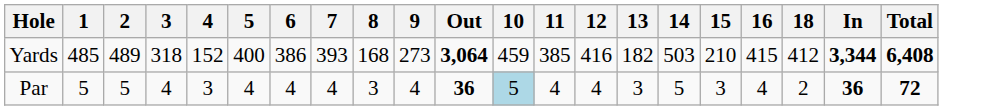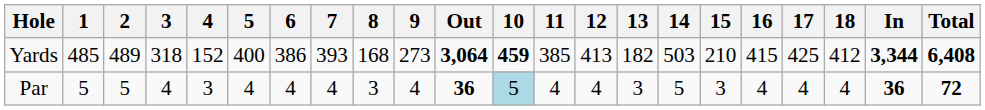 <table class="wikitable" style="text-align:center">
 <tr>
 <th align="left">Hole</th>
 <th>1</th>
 <th>2</th>
 <th>3</th>
 <th>4</th>
 <th>5</th>
 <th>6</th>
 <th>7</th>
 <th>8</th>
 <th>9</th>
 <th>Out</th>
 <th>10</th>
 <th>11</th>
 <th>12</th>
 <th>13</th>
 <th>14</th>
 <th>15</th>
 <th>16</th>
+<th>17</th>
 <th>18</th>
 <th>In</th>
 <th>Total</th>
 </tr>
 <tr>
 <td align="center">Yards</td>
 <td>485</td>
 <td>489</td>
 <td>318</td>
 <td>152</td>
 <td>400</td>
 <td>386</td>
 <td>393</td>
 <td>168</td>
 <td>273</td>
 <td><strong>3,064</strong></td>
-<td>459</td>
+<td><strong>459</strong></td>
 <td>385</td>
-<td>416</td>
+<td>413</td>
 <td>182</td>
 <td>503</td>
 <td>210</td>
 <td>415</td>
+<td>425</td>
 <td>412</td>
 <td><strong>3,344</strong></td>
 <td><strong>6,408</strong></td>
 </tr>
 <tr>
 <td align="center">Par</td>
 <td>5</td>
 <td>5</td>
 <td>4</td>
 <td>3</td>
 <td>4</td>
 <td>4</td>
 <td>4</td>
 <td>3</td>
 <td>4</td>
 <td><strong>36</strong></td>
 <td style="background: lightblue;">5</td>
 <td>4</td>
 <td>4</td>
 <td>3</td>
 <td>5</td>
 <td>3</td>
 <td>4</td>
-<td>2</td>
+<td>4</td>
+<td>4</td>
 <td><strong>36</strong></td>
 <td><strong>72</strong></td>
 </tr>
 </table>
